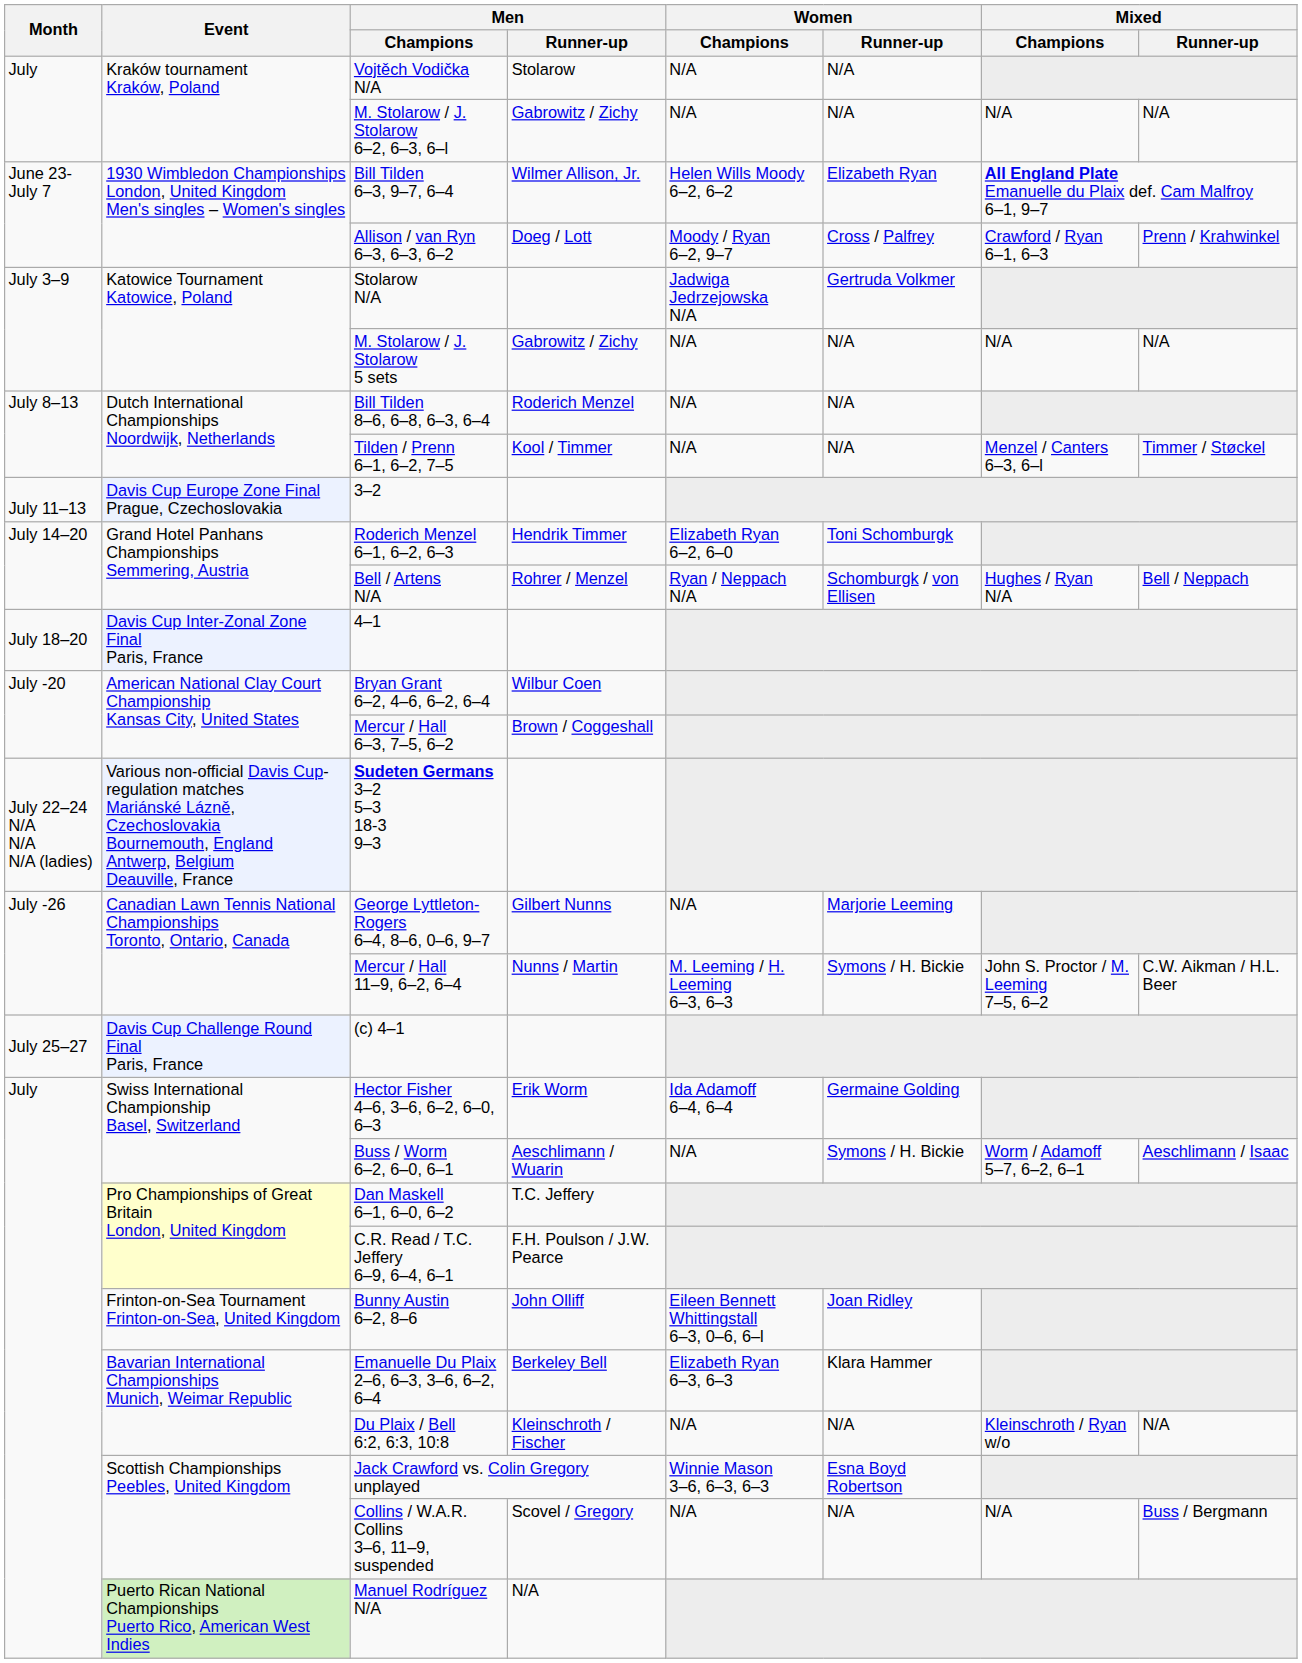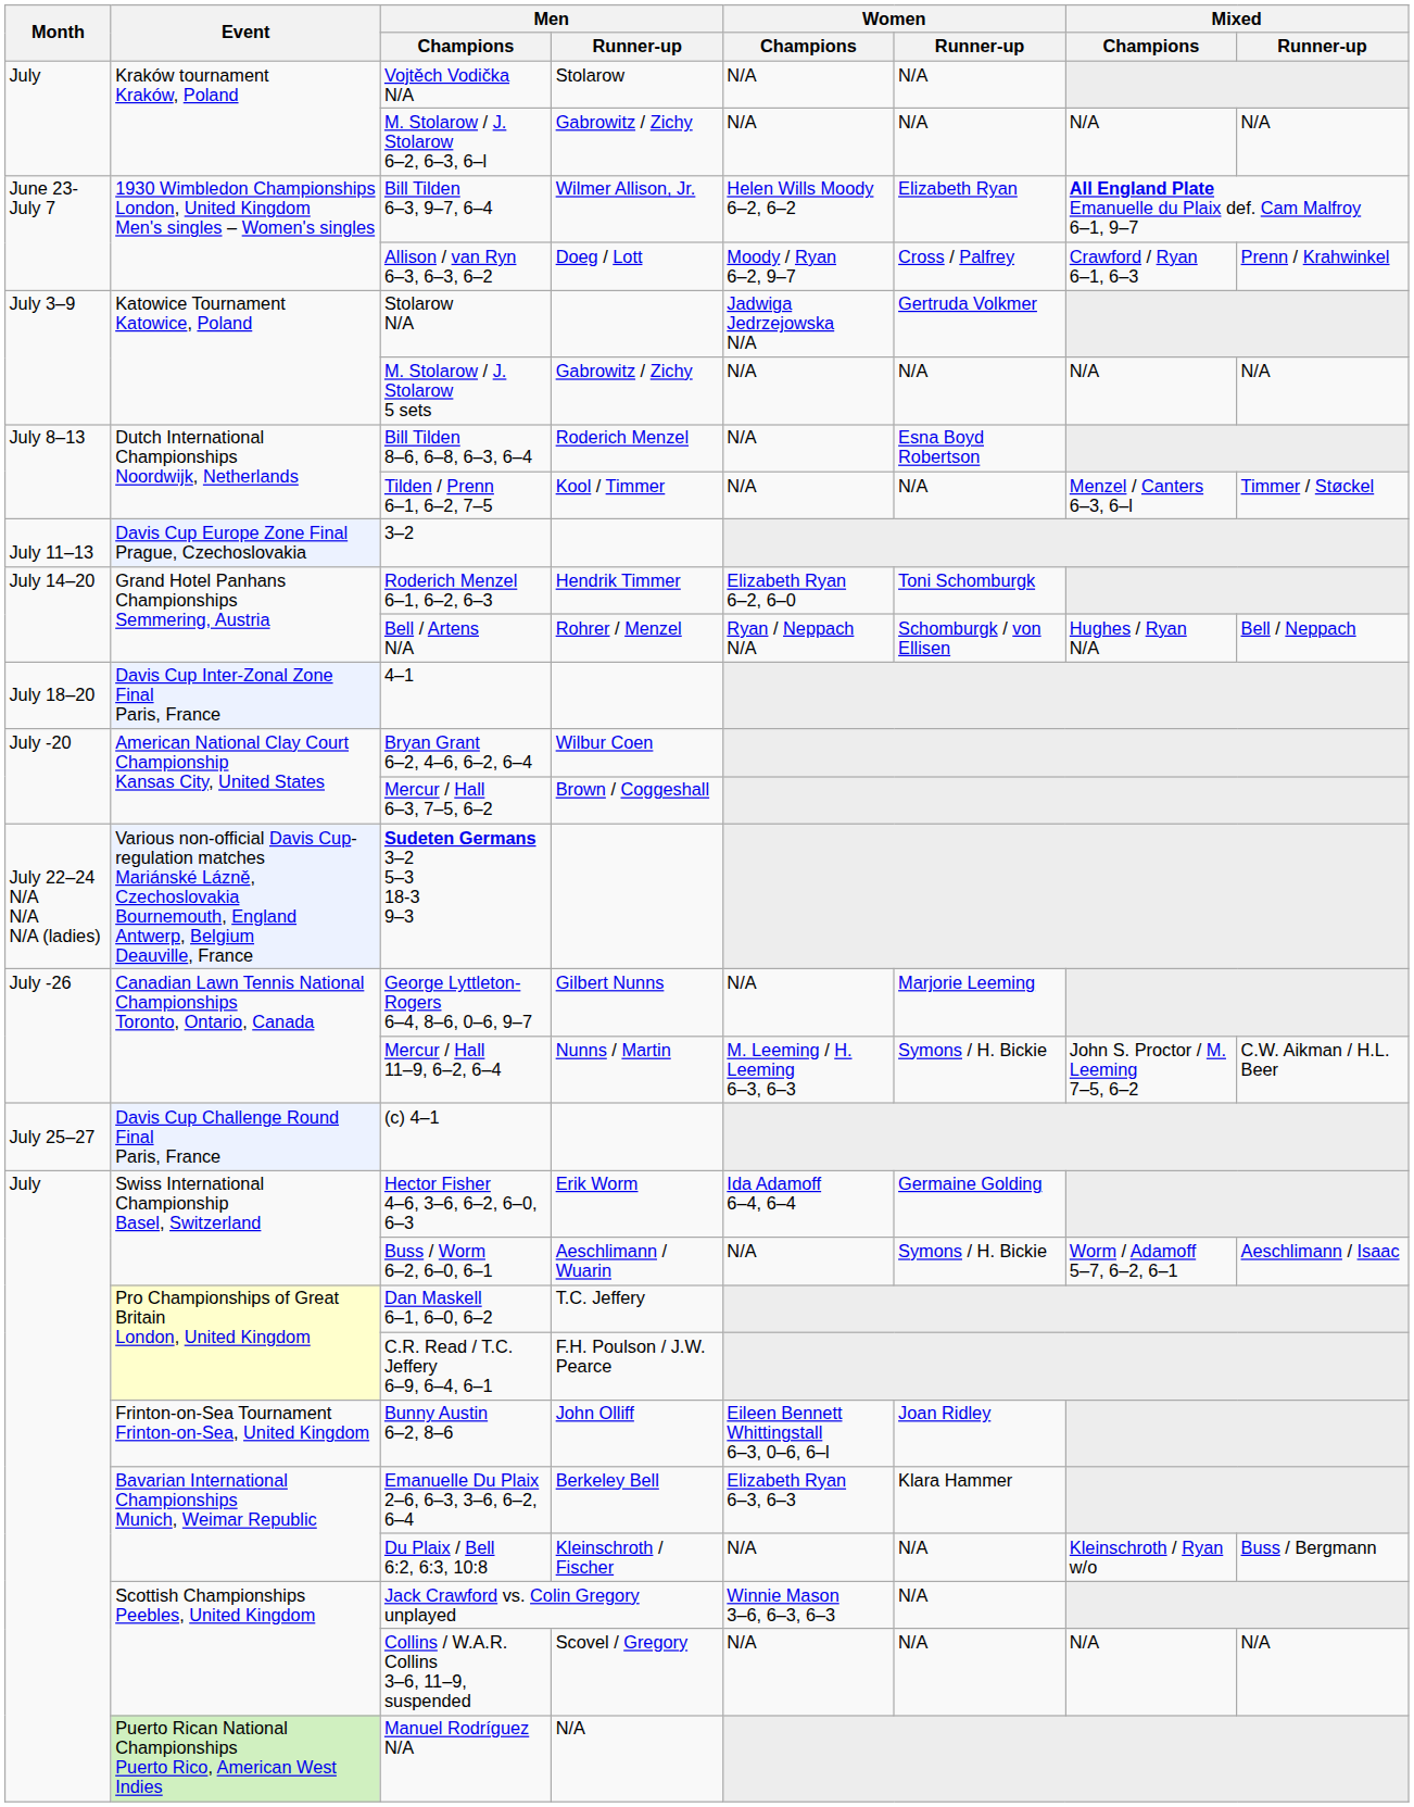 <table class="wikitable" style="font-size:85%;">
 <tr>
 <th rowspan="2" style="width:75px;">Month</th>
 <th rowspan="2" style="width:200px;">Event</th>
 <th colspan="2" style="width:250px;">Men</th>
 <th colspan="2" style="width:250px;">Women</th>
 <th colspan="2" style="width:250px;">Mixed</th>
 </tr>
 <tr>
 <th style="width:125px;">Champions</th>
 <th style="width:125px;">Runner-up</th>
 <th style="width:125px;">Champions</th>
 <th style="width:125px;">Runner-up</th>
 <th style="width:125px;">Champions</th>
 <th style="width:125px;">Runner-up</th>
 </tr>
 <tr valign=top>
 <td rowspan=2>July</td>
 <td rowspan="2">Kraków tournament<br><a href='#'>Kraków</a>, <a href='#'>Poland</a></td>
 <td> <a href='#'>Vojtěch Vodička</a><br>N/A</td>
 <td> Stolarow</td>
 <td>N/A</td>
 <td>N/A</td>
 <td style="background:#ededed;" colspan="2"></td>
 </tr>
 <tr valign=top>
 <td> <a href='#'>M. Stolarow</a> /  <a href='#'>J. Stolarow</a><br>6–2, 6–3, 6–l</td>
 <td> <a href='#'>Gabrowitz</a> /  <a href='#'>Zichy</a></td>
 <td>N/A</td>
 <td>N/A</td>
 <td>N/A</td>
 <td>N/A</td>
 </tr>
 <tr valign=top>
 <td rowspan=2>June 23-July 7</td>
 <td rowspan=2><a href='#'>1930 Wimbledon Championships</a><br><a href='#'>London</a>, <a href='#'>United Kingdom</a><br><a href='#'>Men's singles</a> – <a href='#'>Women's singles</a></td>
 <td> <a href='#'>Bill Tilden</a><br>6–3, 9–7, 6–4</td>
 <td> <a href='#'>Wilmer Allison, Jr.</a></td>
 <td> <a href='#'>Helen Wills Moody</a><br>6–2, 6–2</td>
 <td> <a href='#'>Elizabeth Ryan</a></td>
 <td colspan="2"><div><strong><a href='#'>All England Plate</a></strong><br> <a href='#'>Emanuelle du Plaix</a> def.  <a href='#'>Cam Malfroy</a><br>6–1, 9–7</div></td>
 </tr>
 <tr valign=top>
 <td> <a href='#'>Allison</a> /  <a href='#'>van Ryn</a><br>6–3, 6–3, 6–2</td>
 <td> <a href='#'>Doeg</a> / <a href='#'>Lott</a></td>
 <td>  <a href='#'>Moody</a> /  <a href='#'>Ryan</a><br>6–2, 9–7</td>
 <td>  <a href='#'>Cross</a> /  <a href='#'>Palfrey</a></td>
 <td> <a href='#'>Crawford</a> /  <a href='#'>Ryan</a><br>6–1, 6–3</td>
 <td> <a href='#'>Prenn</a> /  <a href='#'>Krahwinkel</a></td>
 </tr>
 <tr valign=top>
 <td rowspan=2>July 3–9</td>
 <td rowspan="2">Katowice Tournament<br><a href='#'>Katowice</a>, <a href='#'>Poland</a></td>
 <td> Stolarow<br>N/A</td>
 <td></td>
 <td> <a href='#'>Jadwiga Jedrzejowska</a><br>N/A</td>
 <td> <a href='#'>Gertruda Volkmer</a></td>
 <td style="background:#ededed;" colspan="2"></td>
 </tr>
 <tr valign=top>
 <td> <a href='#'>M. Stolarow</a> /  <a href='#'>J. Stolarow</a><br>5 sets</td>
 <td> <a href='#'>Gabrowitz</a> /  <a href='#'>Zichy</a></td>
 <td>N/A</td>
 <td>N/A</td>
 <td>N/A</td>
 <td>N/A</td>
 </tr>
 <tr valign=top>
 <td rowspan=2>July 8–13</td>
 <td rowspan=2>Dutch International Championships<br><a href='#'>Noordwijk</a>, <a href='#'>Netherlands</a></td>
 <td> <a href='#'>Bill Tilden</a><br>8–6, 6–8, 6–3, 6–4</td>
 <td> <a href='#'>Roderich Menzel</a></td>
 <td>N/A</td>
-<td>N/A</td>
+<td>  <a href='#'>Esna Boyd Robertson</a></td>
 <td style="background:#ededed;" colspan="2"></td>
 </tr>
 <tr valign=top>
 <td> <a href='#'>Tilden</a> /  <a href='#'>Prenn</a><br>6–1, 6–2, 7–5</td>
 <td> <a href='#'>Kool</a> /  <a href='#'>Timmer</a></td>
 <td>N/A</td>
 <td>N/A</td>
 <td> <a href='#'>Menzel</a> /  <a href='#'>Canters</a><br>6–3, 6–l</td>
 <td> <a href='#'>Timmer</a> /  <a href='#'>Støckel</a></td>
 </tr>
 <tr valign=top>
 <td><br>July 11–13</td>
 <td style="background:#ECF2FF;"><a href='#'>Davis Cup Europe Zone Final</a><br>Prague, Czechoslovakia</td>
 <td><strong></strong> 3–2</td>
 <td></td>
 <td style="background:#ededed;" colspan="4"></td>
 </tr>
 <tr valign=top>
 <td rowspan=2>July 14–20</td>
 <td rowspan=2>Grand Hotel Panhans Championships<br><a href='#'>Semmering, Austria</a></td>
 <td> <a href='#'>Roderich Menzel</a><br>6–1, 6–2, 6–3</td>
 <td> <a href='#'>Hendrik Timmer</a></td>
 <td> <a href='#'>Elizabeth Ryan</a><br>6–2, 6–0</td>
 <td> <a href='#'>Toni Schomburgk</a></td>
 <td style="background:#ededed;" colspan="2"></td>
 </tr>
 <tr valign=top>
 <td> <a href='#'>Bell</a> /  <a href='#'>Artens</a><br>N/A</td>
 <td> <a href='#'>Rohrer</a> /  <a href='#'>Menzel</a></td>
 <td> <a href='#'>Ryan</a> /  <a href='#'>Neppach</a><br>N/A</td>
 <td> <a href='#'>Schomburgk</a> /  <a href='#'>von Ellisen</a></td>
 <td> <a href='#'>Hughes</a> / <a href='#'>Ryan</a><br>N/A</td>
 <td> <a href='#'>Bell</a> /  <a href='#'>Neppach</a></td>
 </tr>
 <tr valign=top>
 <td><br>July 18–20</td>
 <td style="background:#ECF2FF;"><a href='#'>Davis Cup Inter-Zonal Zone Final</a><br>Paris, France</td>
 <td><strong></strong> 4–1</td>
 <td></td>
 <td style="background:#ededed;" colspan="4"></td>
 </tr>
 <tr valign=top>
 <td rowspan=2>July -20</td>
 <td rowspan=2><a href='#'>American National Clay Court Championship</a><br><a href='#'>Kansas City</a>, <a href='#'>United States</a></td>
 <td> <a href='#'>Bryan Grant</a><br>6–2, 4–6, 6–2, 6–4</td>
 <td> <a href='#'>Wilbur Coen</a></td>
 <td style="background:#ededed;" colspan="4"></td>
 </tr>
 <tr valign=top>
 <td> <a href='#'>Mercur</a> /  <a href='#'>Hall</a><br>6–3, 7–5, 6–2</td>
 <td> <a href='#'>Brown</a> / <a href='#'>Coggeshall</a></td>
 <td style="background:#ededed;" colspan="4"></td>
 </tr>
 <tr valign=top>
 <td><br><br>July 22–24<br>N/A<br>N/A<br>N/A (ladies)</td>
 <td style="background:#ECF2FF;">Various non-official <a href='#'>Davis Cup</a>-regulation matches<br><a href='#'>Mariánské Lázně</a>, <a href='#'>Czechoslovakia</a><br><a href='#'>Bournemouth</a>, <a href='#'>England</a><br><a href='#'>Antwerp</a>, <a href='#'>Belgium</a><br><a href='#'>Deauville</a>, France<br></td>
 <td><strong> <a href='#'>Sudeten Germans</a></strong> 3–2<br><strong></strong> 5–3<br><strong></strong> 18-3<br><strong></strong> 9–3</td>
 <td><br><br><br><br></td>
 <td style="background:#ededed;" colspan="4"></td>
 </tr>
 <tr valign=top>
 <td rowspan=2>July -26</td>
 <td rowspan="2"><a href='#'>Canadian Lawn Tennis National Championships</a><br><a href='#'>Toronto</a>, <a href='#'>Ontario</a>, <a href='#'>Canada</a></td>
 <td> <a href='#'>George Lyttleton-Rogers</a><br>6–4, 8–6, 0–6, 9–7</td>
 <td> <a href='#'>Gilbert Nunns</a></td>
 <td>N/A</td>
 <td> <a href='#'>Marjorie Leeming</a></td>
 <td style="background:#ededed;" colspan="2"></td>
 </tr>
 <tr valign=top>
 <td> <a href='#'>Mercur</a> /  <a href='#'>Hall</a><br>11–9, 6–2, 6–4</td>
 <td> <a href='#'>Nunns</a> /  <a href='#'>Martin</a></td>
 <td> <a href='#'>M. Leeming</a> /  <a href='#'>H. Leeming</a><br>6–3, 6–3</td>
 <td> <a href='#'>Symons</a> / H. Bickie</td>
 <td> John S. Proctor /  <a href='#'>M. Leeming</a><br>7–5, 6–2</td>
 <td> C.W. Aikman /  H.L. Beer</td>
 </tr>
 <tr valign=top>
 <td><br>July 25–27</td>
 <td style="background:#ECF2FF;"><a href='#'>Davis Cup Challenge Round Final</a><br>Paris, France</td>
 <td><strong></strong> (c) 4–1</td>
 <td></td>
 <td style="background:#ededed;" colspan="4"></td>
 </tr>
 <tr valign=top>
 <td rowspan=10>July</td>
 <td rowspan="2">Swiss International Championship<br><a href='#'>Basel</a>, <a href='#'>Switzerland</a></td>
 <td> <a href='#'>Hector Fisher</a><br>4–6, 3–6, 6–2, 6–0, 6–3</td>
 <td> <a href='#'>Erik Worm</a></td>
 <td> <a href='#'>Ida Adamoff</a><br>6–4, 6–4</td>
 <td> <a href='#'>Germaine Golding</a></td>
 <td style="background:#ededed;" colspan="2"></td>
 </tr>
 <tr valign=top>
 <td> <a href='#'>Buss</a> /  <a href='#'>Worm</a><br>6–2, 6–0, 6–1</td>
 <td> <a href='#'>Aeschlimann</a> /  <a href='#'>Wuarin</a></td>
 <td>N/A</td>
 <td> <a href='#'>Symons</a> / H. Bickie</td>
 <td> <a href='#'>Worm</a> /  <a href='#'>Adamoff</a><br>5–7, 6–2, 6–1</td>
 <td> <a href='#'>Aeschlimann</a> /  <a href='#'>Isaac</a></td>
 </tr>
 <tr valign=top>
 <td rowspan="2" style="background:#ffc;">Pro Championships of Great Britain<br><a href='#'>London</a>, <a href='#'>United Kingdom</a></td>
 <td> <a href='#'>Dan Maskell</a><br>6–1, 6–0, 6–2</td>
 <td> T.C. Jeffery</td>
 <td style="background:#ededed;" colspan="4"></td>
 </tr>
 <tr valign=top>
 <td> C.R. Read /  T.C. Jeffery<br>6–9, 6–4, 6–1</td>
 <td> F.H. Poulson /  J.W. Pearce</td>
 <td style="background:#ededed;" colspan="4"></td>
 </tr>
 <tr valign=top>
 <td>Frinton-on-Sea Tournament<br><a href='#'>Frinton-on-Sea</a>, <a href='#'>United Kingdom</a></td>
 <td> <a href='#'>Bunny Austin</a><br>6–2, 8–6</td>
 <td> <a href='#'>John Olliff</a></td>
 <td> <a href='#'>Eileen Bennett Whittingstall</a><br>6–3, 0–6, 6–l</td>
 <td> <a href='#'>Joan Ridley</a></td>
 <td style="background:#ededed;" colspan="2"></td>
 </tr>
 <tr valign=top>
 <td rowspan=2><a href='#'>Bavarian International Championships</a><br><a href='#'>Munich</a>, <a href='#'>Weimar Republic</a></td>
 <td> <a href='#'>Emanuelle Du Plaix</a><br>2–6, 6–3, 3–6, 6–2, 6–4</td>
 <td> <a href='#'>Berkeley Bell</a></td>
 <td> <a href='#'>Elizabeth Ryan</a><br>6–3, 6–3</td>
 <td> Klara Hammer</td>
 <td style="background:#ededed;" colspan="2"></td>
 </tr>
 <tr valign=top>
 <td> <a href='#'>Du Plaix</a> /  <a href='#'>Bell</a><br>6:2, 6:3, 10:8</td>
 <td> <a href='#'>Kleinschroth</a> /  <a href='#'>Fischer</a></td>
 <td>N/A</td>
 <td>N/A</td>
 <td> <a href='#'>Kleinschroth</a> / <a href='#'>Ryan</a><br>w/o</td>
-<td>N/A</td>
+<td> <a href='#'>Buss</a> / Bergmann</td>
 </tr>
 <tr valign=top>
 <td rowspan="2">Scottish Championships<br><a href='#'>Peebles</a>, <a href='#'>United Kingdom</a></td>
 <td colspan="2"> <a href='#'>Jack Crawford</a> vs.  <a href='#'>Colin Gregory</a><br>unplayed</td>
 <td> <a href='#'>Winnie Mason</a><br>3–6, 6–3, 6–3</td>
-<td>  <a href='#'>Esna Boyd Robertson</a></td>
+<td>N/A</td>
 <td style="background:#ededed;" colspan="2"></td>
 </tr>
 <tr valign=top>
 <td> <a href='#'>Collins</a> /  W.A.R. Collins<br>3–6, 11–9, suspended</td>
 <td>Scovel /  <a href='#'>Gregory</a></td>
 <td>N/A</td>
 <td>N/A</td>
 <td>N/A</td>
-<td> <a href='#'>Buss</a> / Bergmann</td>
+<td>N/A</td>
 </tr>
 <tr valign=top>
 <td style="background:#d0f0c0">Puerto Rican National Championships<br><a href='#'>Puerto Rico</a>, <a href='#'>American West Indies</a></td>
 <td><a href='#'>Manuel Rodríguez</a><br>N/A</td>
 <td>N/A</td>
 <td style="background:#ededed;" colspan="4"></td>
 </tr>
 </table>
